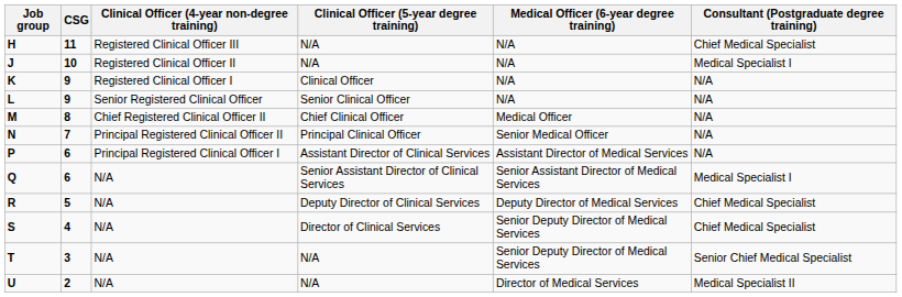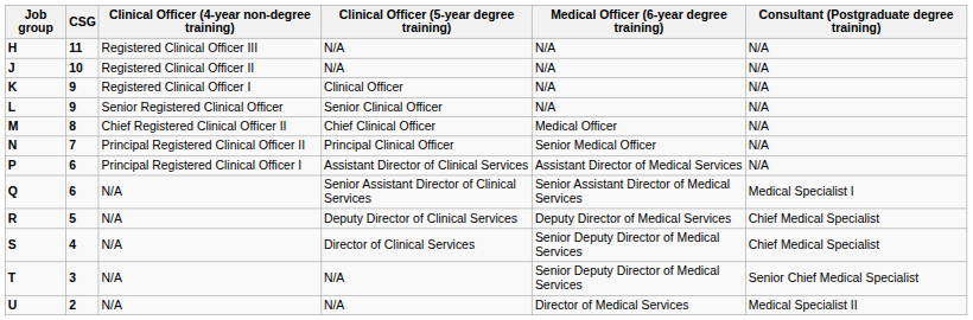 <table class="wikitable">
 <tr>
 <th>Job group</th>
 <th>CSG</th>
 <th>Clinical Officer (4-year non-degree training)</th>
 <th>Clinical Officer (5-year degree training)</th>
 <th>Medical Officer (6-year degree training)</th>
 <th>Consultant (Postgraduate degree training)</th>
 </tr>
 <tr>
 <td><strong>H</strong></td>
 <td><strong>11</strong></td>
 <td>Registered Clinical Officer III</td>
 <td>N/A</td>
 <td>N/A</td>
-<td>Chief Medical Specialist</td>
+<td>N/A</td>
 </tr>
 <tr>
 <td><strong>J</strong></td>
 <td><strong>10</strong></td>
 <td>Registered Clinical Officer II</td>
 <td>N/A</td>
 <td>N/A</td>
-<td>Medical Specialist I</td>
+<td>N/A</td>
 </tr>
 <tr>
 <td><strong>K</strong></td>
 <td><strong>9</strong></td>
 <td>Registered Clinical Officer I</td>
 <td>Clinical Officer</td>
 <td>N/A</td>
 <td>N/A</td>
 </tr>
 <tr>
 <td><strong>L</strong></td>
 <td><strong>9</strong></td>
 <td>Senior Registered Clinical Officer</td>
 <td>Senior Clinical Officer</td>
 <td>N/A</td>
 <td>N/A</td>
 </tr>
 <tr>
 <td><strong>M</strong></td>
 <td><strong>8</strong></td>
 <td>Chief Registered Clinical Officer II</td>
 <td>Chief Clinical Officer</td>
 <td>Medical Officer</td>
 <td>N/A</td>
 </tr>
 <tr>
 <td><strong>N</strong></td>
 <td><strong>7</strong></td>
 <td>Principal Registered Clinical Officer II</td>
 <td>Principal Clinical Officer</td>
 <td>Senior Medical Officer</td>
 <td>N/A</td>
 </tr>
 <tr>
 <td><strong>P</strong></td>
 <td><strong>6</strong></td>
 <td>Principal Registered Clinical Officer I</td>
 <td>Assistant Director of Clinical Services</td>
 <td>Assistant Director of Medical Services</td>
 <td>N/A</td>
 </tr>
 <tr>
 <td><strong>Q</strong></td>
 <td><strong>6</strong></td>
 <td>N/A</td>
 <td>Senior Assistant Director of Clinical Services</td>
 <td>Senior Assistant Director of Medical Services</td>
 <td>Medical Specialist I</td>
 </tr>
 <tr>
 <td><strong>R</strong></td>
 <td><strong>5</strong></td>
 <td>N/A</td>
 <td>Deputy Director of Clinical Services</td>
 <td>Deputy Director of Medical Services</td>
 <td>Chief Medical Specialist</td>
 </tr>
 <tr>
 <td><strong>S</strong></td>
 <td><strong>4</strong></td>
 <td>N/A</td>
 <td>Director of Clinical Services</td>
 <td>Senior Deputy Director of Medical Services</td>
 <td>Chief Medical Specialist</td>
 </tr>
 <tr>
 <td><strong>T</strong></td>
 <td><strong>3</strong></td>
 <td>N/A</td>
 <td>N/A</td>
 <td>Senior Deputy Director of Medical Services</td>
 <td>Senior Chief Medical Specialist</td>
 </tr>
 <tr>
 <td><strong>U</strong></td>
 <td><strong>2</strong></td>
 <td>N/A</td>
 <td>N/A</td>
 <td>Director of Medical Services</td>
 <td>Medical Specialist II</td>
 </tr>
 </table>
